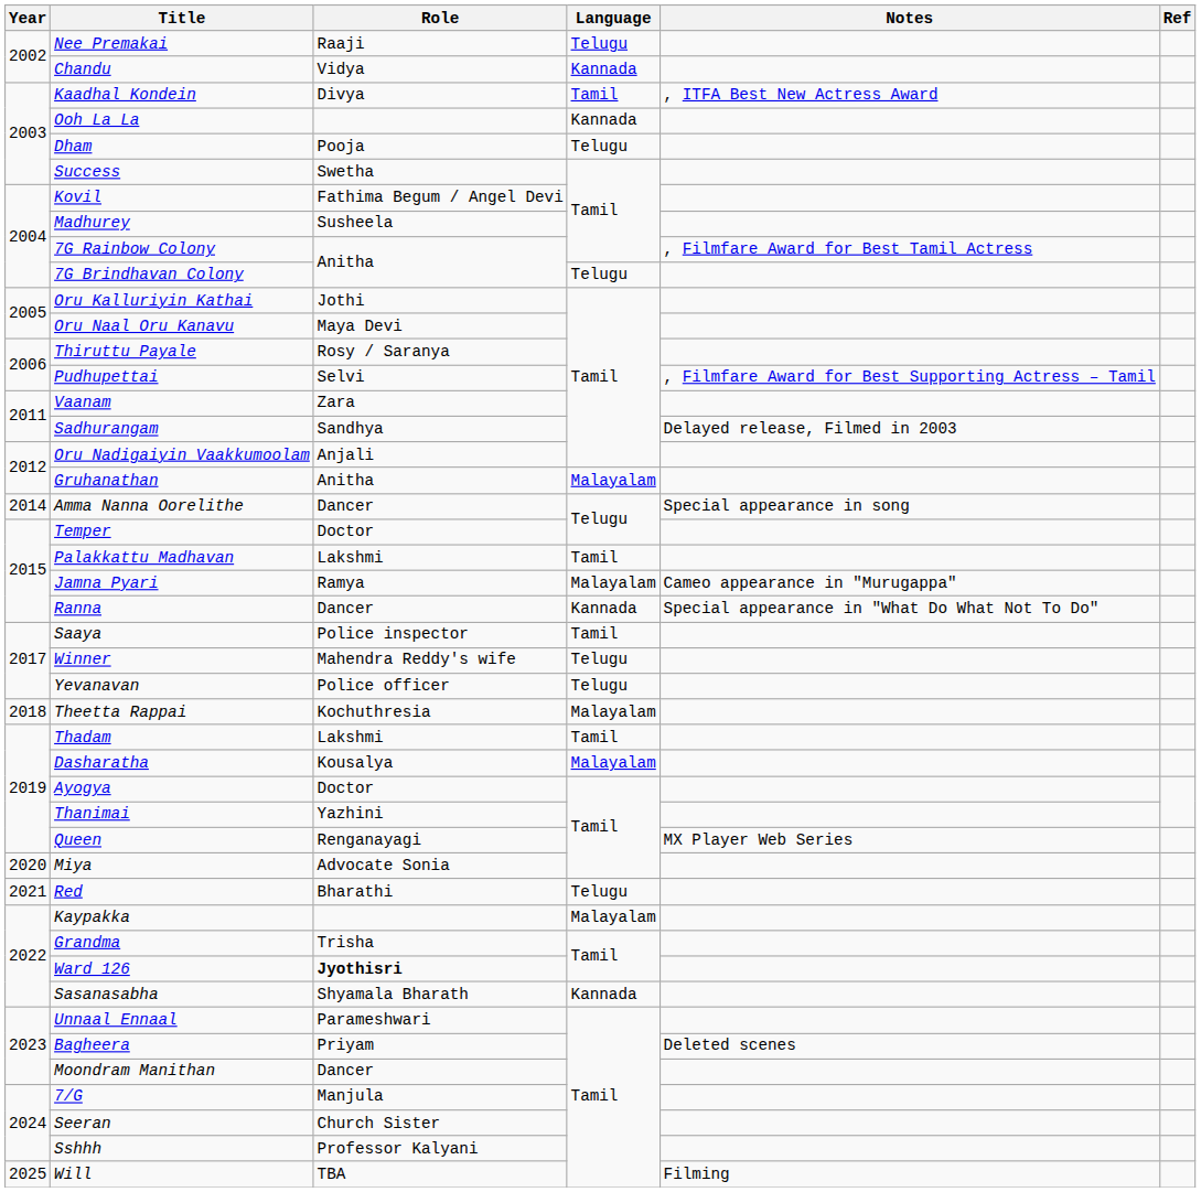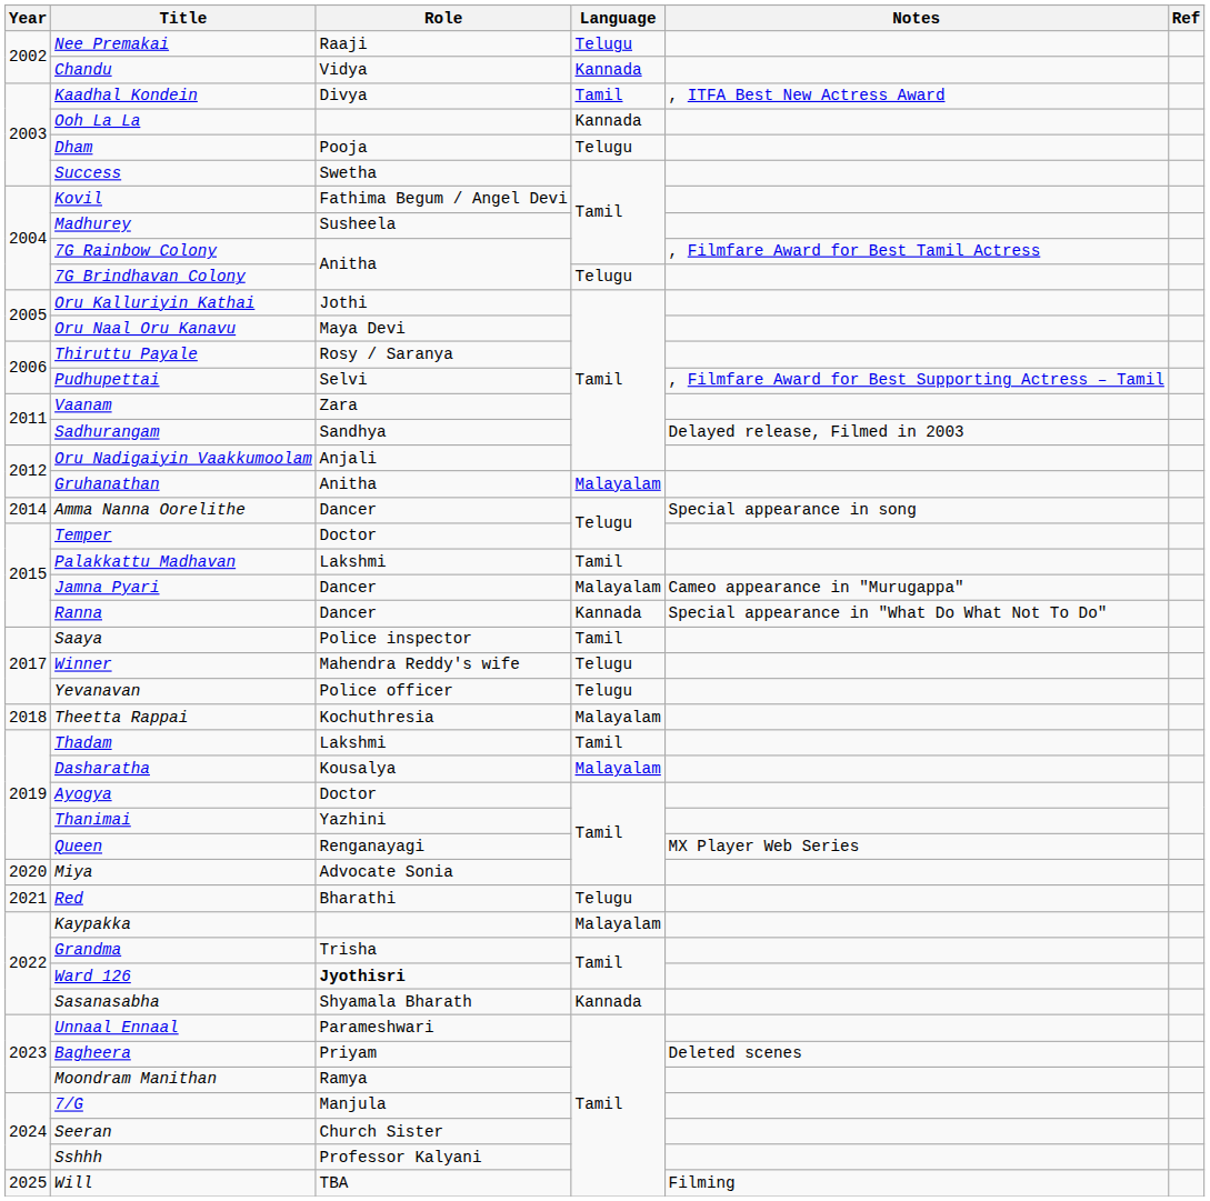 <table class="wikitable sortable">
 <tr>
 <th>Year</th>
 <th>Title</th>
 <th>Role</th>
 <th>Language</th>
 <th class="unsortable">Notes</th>
 <th class="unsortable">Ref</th>
 </tr>
 <tr>
 <td rowspan="2">2002</td>
 <td><em><a href='#'>Nee Premakai</a></em></td>
 <td>Raaji</td>
 <td><a href='#'>Telugu</a></td>
 <td></td>
 <td></td>
 </tr>
 <tr>
 <td><em><a href='#'>Chandu</a></em></td>
 <td>Vidya</td>
 <td><a href='#'>Kannada</a></td>
 <td></td>
 <td></td>
 </tr>
 <tr>
 <td rowspan="4">2003</td>
 <td><em><a href='#'>Kaadhal Kondein</a></em></td>
 <td>Divya</td>
 <td><a href='#'>Tamil</a></td>
 <td>, <a href='#'>ITFA Best New Actress Award</a></td>
 <td></td>
 </tr>
 <tr>
 <td><a href='#'><em>Ooh La La</em></a></td>
 <td></td>
 <td>Kannada</td>
 <td></td>
 <td></td>
 </tr>
 <tr>
 <td><em><a href='#'>Dham</a></em></td>
 <td>Pooja</td>
 <td>Telugu</td>
 <td></td>
 <td></td>
 </tr>
 <tr>
 <td><em><a href='#'>Success</a></em></td>
 <td>Swetha</td>
 <td rowspan=4>Tamil</td>
 <td></td>
 <td></td>
 </tr>
 <tr>
 <td rowspan="4">2004</td>
 <td><em><a href='#'>Kovil</a></em></td>
 <td>Fathima Begum / Angel Devi</td>
 <td></td>
 <td></td>
 </tr>
 <tr>
 <td><em><a href='#'>Madhurey</a></em></td>
 <td>Susheela</td>
 <td></td>
 <td></td>
 </tr>
 <tr>
 <td><em><a href='#'>7G Rainbow Colony</a></em></td>
 <td rowspan="2">Anitha</td>
 <td>, <a href='#'>Filmfare Award for Best Tamil Actress</a></td>
 <td></td>
 </tr>
 <tr ||>
 <td><em><a href='#'>7G Brindhavan Colony</a></em></td>
 <td>Telugu</td>
 <td></td>
 <td></td>
 </tr>
 <tr>
 <td rowspan="2">2005</td>
 <td><em><a href='#'>Oru Kalluriyin Kathai</a></em></td>
 <td>Jothi</td>
 <td rowspan=7>Tamil</td>
 <td></td>
 <td></td>
 </tr>
 <tr>
 <td><em><a href='#'>Oru Naal Oru Kanavu</a></em></td>
 <td>Maya Devi</td>
 <td></td>
 <td></td>
 </tr>
 <tr>
 <td rowspan="2">2006</td>
 <td><em><a href='#'>Thiruttu Payale</a></em></td>
 <td>Rosy / Saranya</td>
 <td></td>
 <td></td>
 </tr>
 <tr>
 <td><em><a href='#'>Pudhupettai</a></em></td>
 <td>Selvi</td>
 <td>, <a href='#'>Filmfare Award for Best Supporting Actress – Tamil</a></td>
 <td></td>
 </tr>
 <tr>
 <td rowspan="2">2011</td>
 <td><em><a href='#'>Vaanam</a></em></td>
 <td>Zara</td>
 <td></td>
 <td></td>
 </tr>
 <tr>
 <td><em><a href='#'>Sadhurangam</a></em></td>
 <td>Sandhya</td>
 <td>Delayed release, Filmed in 2003</td>
 <td></td>
 </tr>
 <tr>
 <td rowspan="2">2012</td>
 <td><em><a href='#'>Oru Nadigaiyin Vaakkumoolam</a></em></td>
 <td>Anjali</td>
 <td></td>
 <td></td>
 </tr>
 <tr>
 <td><em><a href='#'>Gruhanathan</a></em></td>
 <td>Anitha</td>
 <td><a href='#'>Malayalam</a></td>
 <td></td>
 <td></td>
 </tr>
 <tr>
 <td>2014</td>
 <td><em>Amma Nanna Oorelithe</em></td>
 <td>Dancer</td>
 <td rowspan=2>Telugu</td>
 <td>Special appearance in song</td>
 <td></td>
 </tr>
 <tr>
 <td rowspan="4">2015</td>
 <td><em><a href='#'>Temper</a></em></td>
 <td>Doctor</td>
 <td></td>
 <td></td>
 </tr>
 <tr>
 <td><em><a href='#'>Palakkattu Madhavan</a></em></td>
 <td>Lakshmi</td>
 <td>Tamil</td>
 <td></td>
 <td></td>
 </tr>
 <tr>
 <td><em><a href='#'>Jamna Pyari</a></em></td>
-<td>Ramya</td>
+<td>Dancer</td>
 <td>Malayalam</td>
 <td>Cameo appearance in "Murugappa"</td>
 <td></td>
 </tr>
 <tr>
 <td><em><a href='#'>Ranna</a></em></td>
 <td>Dancer</td>
 <td>Kannada</td>
 <td>Special appearance in  "What Do What Not To Do"</td>
 <td></td>
 </tr>
 <tr>
 <td rowspan="3">2017</td>
 <td><em>Saaya</em></td>
 <td>Police inspector</td>
 <td>Tamil</td>
 <td></td>
 <td></td>
 </tr>
 <tr>
 <td><em><a href='#'>Winner</a></em></td>
 <td>Mahendra Reddy's wife</td>
 <td>Telugu</td>
 <td></td>
 <td></td>
 </tr>
 <tr>
 <td><em>Yevanavan</em></td>
 <td>Police officer</td>
 <td>Telugu</td>
 <td></td>
 <td></td>
 </tr>
 <tr>
 <td>2018</td>
 <td><em>Theetta Rappai</em></td>
 <td>Kochuthresia</td>
 <td>Malayalam</td>
 <td></td>
 <td></td>
 </tr>
 <tr>
 <td rowspan="5">2019</td>
 <td><em><a href='#'>Thadam</a></em></td>
 <td>Lakshmi</td>
 <td>Tamil</td>
 <td></td>
 <td></td>
 </tr>
 <tr>
 <td><em><a href='#'>Dasharatha</a></em></td>
 <td>Kousalya</td>
 <td><a href='#'>Malayalam</a></td>
 <td></td>
 <td></td>
 </tr>
 <tr>
 <td><em><a href='#'>Ayogya</a></em></td>
 <td>Doctor</td>
 <td rowspan=4>Tamil</td>
 <td></td>
 </tr>
 <tr>
 <td><em><a href='#'>Thanimai</a></em></td>
 <td>Yazhini</td>
 <td></td>
 </tr>
 <tr>
 <td><em><a href='#'>Queen</a></em></td>
 <td>Renganayagi</td>
 <td>MX Player Web Series</td>
 <td></td>
 </tr>
 <tr>
 <td>2020</td>
 <td><em>Miya</em></td>
 <td>Advocate Sonia</td>
 <td></td>
 <td></td>
 </tr>
 <tr>
 <td>2021</td>
 <td><em><a href='#'>Red</a></em></td>
 <td>Bharathi</td>
 <td>Telugu</td>
 <td></td>
 <td></td>
 </tr>
 <tr>
 <td Rowspan=4>2022</td>
 <td><em> Kaypakka</em></td>
 <td></td>
 <td>Malayalam</td>
 <td></td>
 <td></td>
 </tr>
 <tr>
 <td><em><a href='#'>Grandma</a></em></td>
 <td>Trisha</td>
 <td rowspan=2>Tamil</td>
 <td></td>
 <td></td>
 </tr>
 <tr>
 <td><em><a href='#'>Ward 126</a></em></td>
 <td><strong>Jyothisri</strong></td>
 <td></td>
 <td></td>
 </tr>
 <tr>
 <td><em>Sasanasabha</em></td>
 <td>Shyamala Bharath</td>
 <td>Kannada</td>
 <td></td>
 <td></td>
 </tr>
 <tr>
 <td Rowspan=3>2023</td>
 <td><em><a href='#'>Unnaal Ennaal</a></em></td>
 <td>Parameshwari</td>
 <td rowspan="7">Tamil</td>
 <td></td>
 <td></td>
 </tr>
 <tr>
 <td><em><a href='#'>Bagheera</a></em></td>
 <td>Priyam</td>
 <td>Deleted scenes</td>
 <td></td>
 </tr>
 <tr>
 <td><em>Moondram Manithan</em></td>
-<td>Dancer</td>
+<td>Ramya</td>
 <td></td>
 <td></td>
 </tr>
 <tr>
 <td rowspan=3>2024</td>
 <td><em><a href='#'>7/G</a></em></td>
 <td>Manjula</td>
 <td></td>
 <td></td>
 </tr>
 <tr>
 <td><em>Seeran</em></td>
 <td>Church Sister</td>
 <td></td>
 <td></td>
 </tr>
 <tr>
 <td><em>Sshhh</em></td>
 <td>Professor Kalyani</td>
 <td></td>
 <td></td>
 </tr>
 <tr>
 <td Rowspan=1>2025</td>
 <td><em>Will</em></td>
 <td>TBA</td>
 <td>Filming</td>
 </tr>
 </table>
